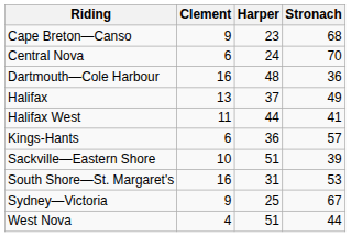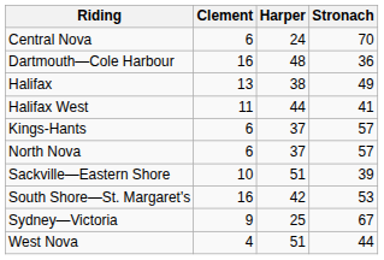 <table class="wikitable">
 <tr>
 <th>Riding</th>
 <th>Clement</th>
 <th>Harper</th>
 <th>Stronach</th>
-</tr>
-<tr>
-<td>Cape Breton—Canso</td>
-<td style="text-align:right;">9</td>
-<td style="text-align:right;">23</td>
-<td style="text-align:right;">68</td>
 </tr>
 <tr>
 <td>Central Nova</td>
 <td style="text-align:right;">6</td>
 <td style="text-align:right;">24</td>
 <td style="text-align:right;">70</td>
 </tr>
 <tr>
 <td>Dartmouth—Cole Harbour</td>
 <td style="text-align:right;">16</td>
 <td style="text-align:right;">48</td>
 <td style="text-align:right;">36</td>
 </tr>
 <tr>
 <td>Halifax</td>
 <td style="text-align:right;">13</td>
-<td style="text-align:right;">37</td>
+<td style="text-align:right;">38</td>
 <td style="text-align:right;">49</td>
 </tr>
 <tr>
 <td>Halifax West</td>
 <td style="text-align:right;">11</td>
 <td style="text-align:right;">44</td>
 <td style="text-align:right;">41</td>
 </tr>
 <tr>
 <td>Kings-Hants</td>
 <td style="text-align:right;">6</td>
-<td style="text-align:right;">36</td>
+<td style="text-align:right;">37</td>
+<td style="text-align:right;">57</td>
+</tr>
+<tr>
+<td>North Nova</td>
+<td style="text-align:right;">6</td>
+<td style="text-align:right;">37</td>
 <td style="text-align:right;">57</td>
 </tr>
 <tr>
 <td>Sackville—Eastern Shore</td>
 <td style="text-align:right;">10</td>
 <td style="text-align:right;">51</td>
 <td style="text-align:right;">39</td>
 </tr>
 <tr>
 <td>South Shore—St. Margaret's</td>
 <td style="text-align:right;">16</td>
-<td style="text-align:right;">31</td>
+<td style="text-align:right;">42</td>
 <td style="text-align:right;">53</td>
 </tr>
 <tr>
 <td>Sydney—Victoria</td>
 <td style="text-align:right;">9</td>
 <td style="text-align:right;">25</td>
 <td style="text-align:right;">67</td>
 </tr>
 <tr>
 <td>West Nova</td>
 <td style="text-align:right;">4</td>
 <td style="text-align:right;">51</td>
 <td style="text-align:right;">44</td>
 </tr>
 </table>
